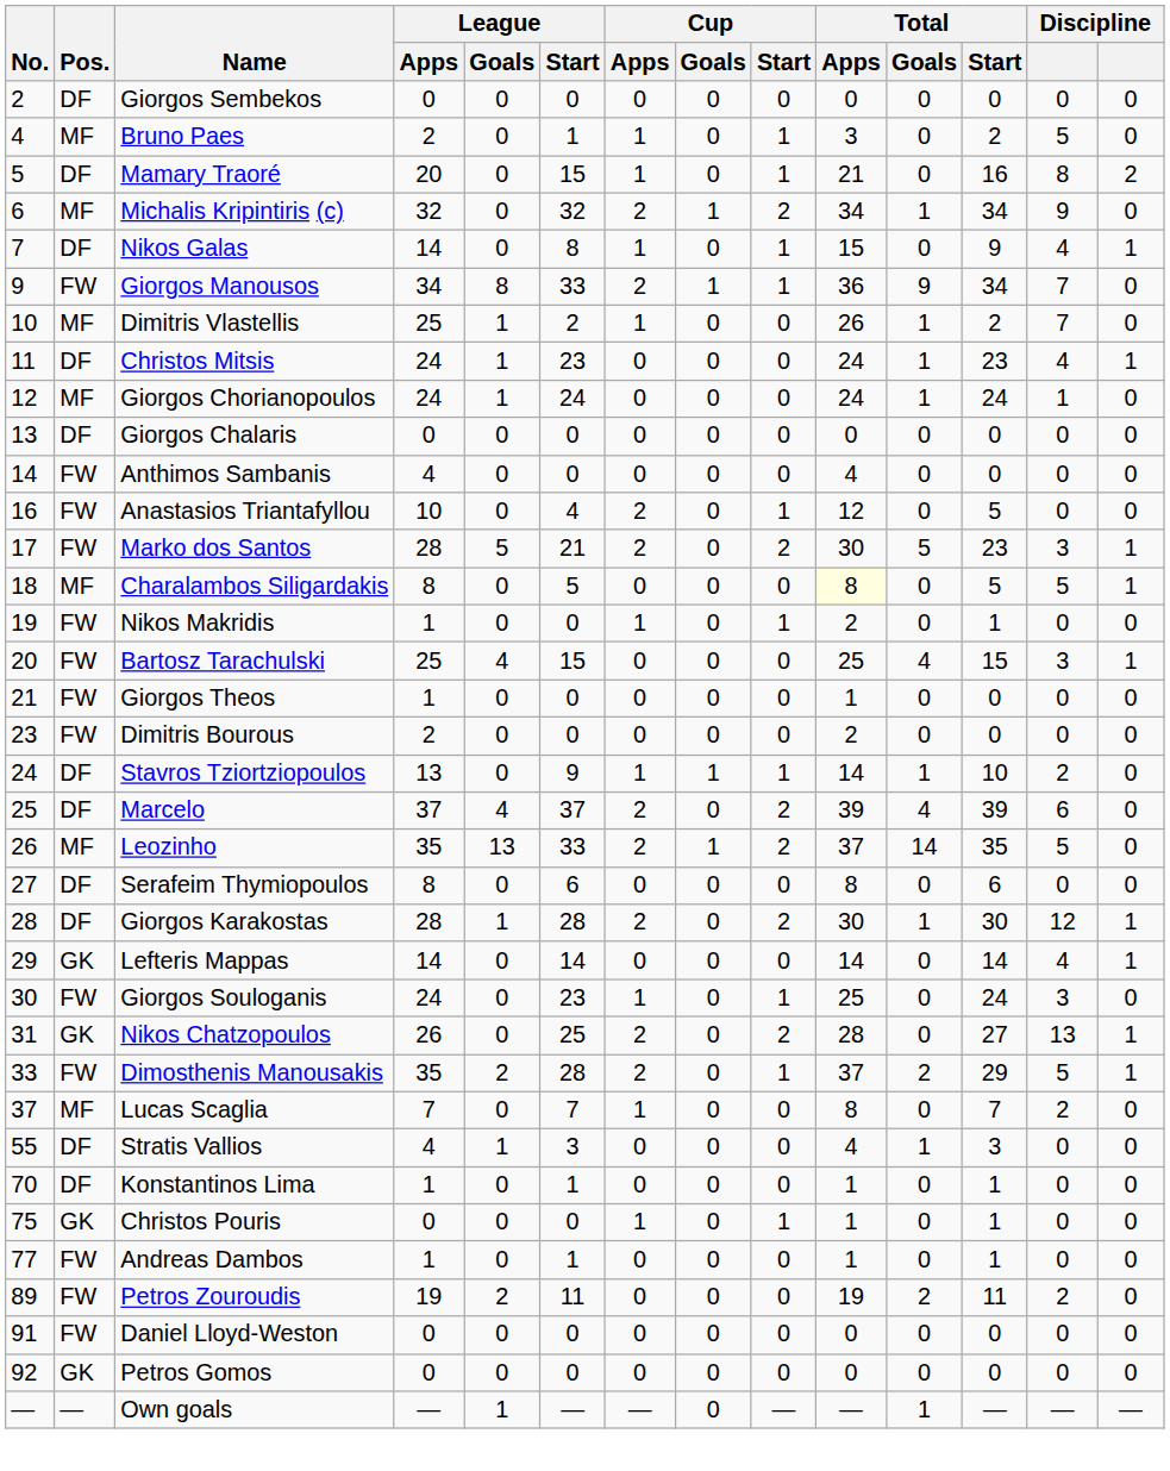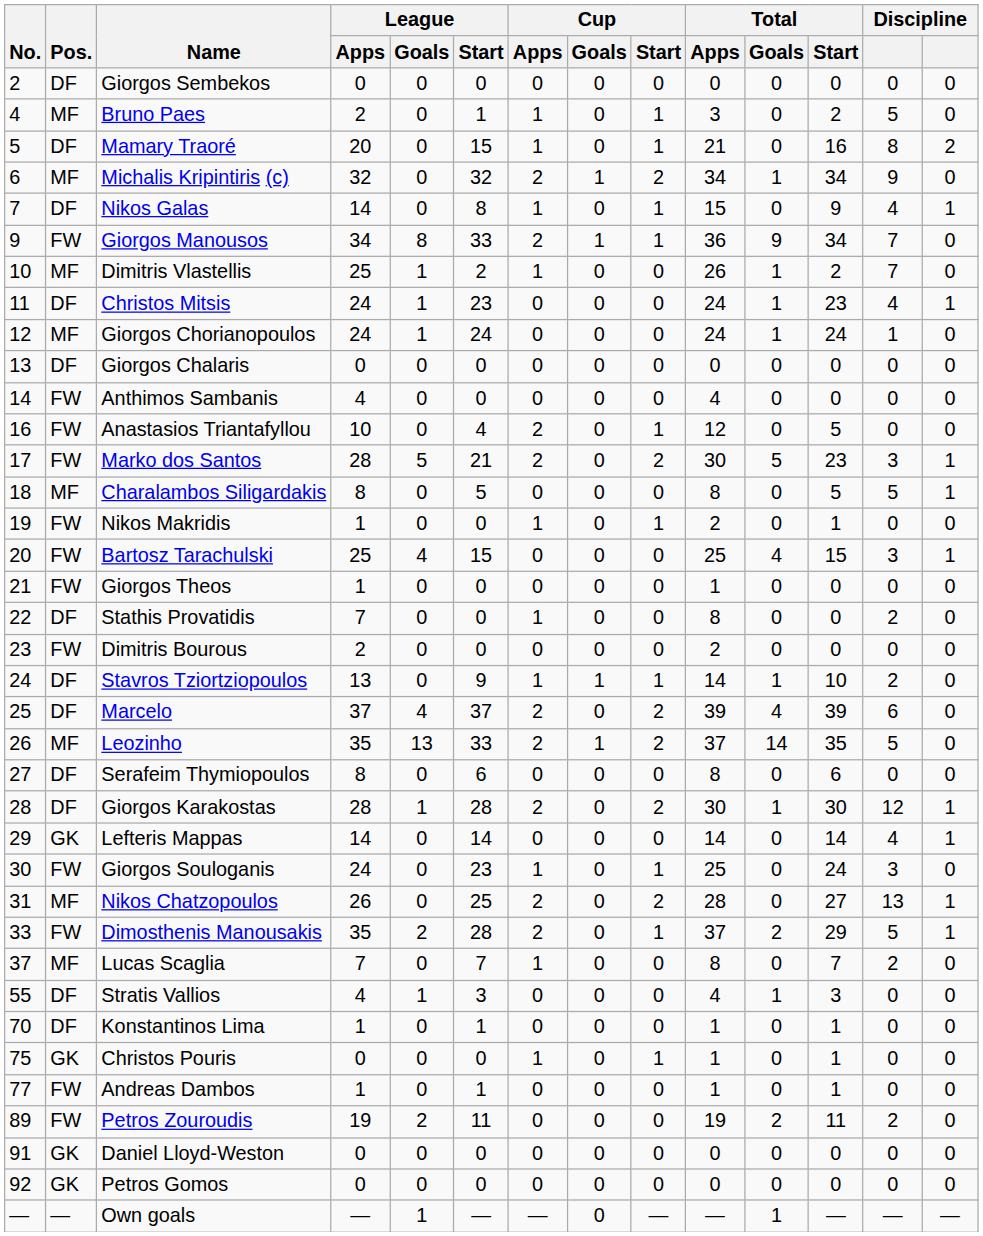 <table class="wikitable" style="text-align:center">
 <tr>
 <th rowspan="2" valign="bottom">No.</th>
 <th rowspan="2" valign="bottom">Pos.</th>
 <th rowspan="2" valign="bottom">Name</th>
 <th colspan="3" width="85">League</th>
 <th colspan="3" width="85">Cup</th>
 <th colspan="3" width="85">Total</th>
 <th colspan="2" width="85">Discipline</th>
 </tr>
 <tr>
 <th>Apps</th>
 <th>Goals</th>
 <th>Start</th>
 <th>Apps</th>
 <th>Goals</th>
 <th>Start</th>
 <th>Apps</th>
 <th>Goals</th>
 <th>Start</th>
 <th></th>
 <th></th>
 </tr>
 <tr>
 <td align=left>2</td>
 <td align=left>DF</td>
 <td align=left> Giorgos Sembekos</td>
 <td>0</td>
 <td>0</td>
 <td>0</td>
 <td>0</td>
 <td>0</td>
 <td>0</td>
 <td>0</td>
 <td>0</td>
 <td>0</td>
 <td>0</td>
 <td>0</td>
 </tr>
 <tr>
 <td align=left>4</td>
 <td align=left>MF</td>
 <td align=left> <a href='#'>Bruno Paes</a></td>
 <td>2</td>
 <td>0</td>
 <td>1</td>
 <td>1</td>
 <td>0</td>
 <td>1</td>
 <td>3</td>
 <td>0</td>
 <td>2</td>
 <td>5</td>
 <td>0</td>
 </tr>
 <tr>
 <td align=left>5</td>
 <td align=left>DF</td>
 <td align=left> <a href='#'>Mamary Traoré</a></td>
 <td>20</td>
 <td>0</td>
 <td>15</td>
 <td>1</td>
 <td>0</td>
 <td>1</td>
 <td>21</td>
 <td>0</td>
 <td>16</td>
 <td>8</td>
 <td>2</td>
 </tr>
 <tr>
 <td align=left>6</td>
 <td align=left>MF</td>
 <td align=left> <a href='#'>Michalis Kripintiris</a> <a href='#'>(c)</a></td>
 <td>32</td>
 <td>0</td>
 <td>32</td>
 <td>2</td>
 <td>1</td>
 <td>2</td>
 <td>34</td>
 <td>1</td>
 <td>34</td>
 <td>9</td>
 <td>0</td>
 </tr>
 <tr>
 <td align=left>7</td>
 <td align=left>DF</td>
 <td align=left> <a href='#'>Nikos Galas</a></td>
 <td>14</td>
 <td>0</td>
 <td>8</td>
 <td>1</td>
 <td>0</td>
 <td>1</td>
 <td>15</td>
 <td>0</td>
 <td>9</td>
 <td>4</td>
 <td>1</td>
 </tr>
 <tr>
 <td align=left>9</td>
 <td align=left>FW</td>
 <td align=left> <a href='#'>Giorgos Manousos</a></td>
 <td>34</td>
 <td>8</td>
 <td>33</td>
 <td>2</td>
 <td>1</td>
 <td>1</td>
 <td>36</td>
 <td>9</td>
 <td>34</td>
 <td>7</td>
 <td>0</td>
 </tr>
 <tr>
 <td align=left>10</td>
 <td align=left>MF</td>
 <td align=left> Dimitris Vlastellis</td>
 <td>25</td>
 <td>1</td>
 <td>2</td>
 <td>1</td>
 <td>0</td>
 <td>0</td>
 <td>26</td>
 <td>1</td>
 <td>2</td>
 <td>7</td>
 <td>0</td>
 </tr>
 <tr>
 <td align=left>11</td>
 <td align=left>DF</td>
 <td align=left> <a href='#'>Christos Mitsis</a></td>
 <td>24</td>
 <td>1</td>
 <td>23</td>
 <td>0</td>
 <td>0</td>
 <td>0</td>
 <td>24</td>
 <td>1</td>
 <td>23</td>
 <td>4</td>
 <td>1</td>
 </tr>
 <tr>
 <td align=left>12</td>
 <td align=left>MF</td>
 <td align=left> Giorgos Chorianopoulos</td>
 <td>24</td>
 <td>1</td>
 <td>24</td>
 <td>0</td>
 <td>0</td>
 <td>0</td>
 <td>24</td>
 <td>1</td>
 <td>24</td>
 <td>1</td>
 <td>0</td>
 </tr>
 <tr>
 <td align=left>13</td>
 <td align=left>DF</td>
 <td align=left> Giorgos Chalaris</td>
 <td>0</td>
 <td>0</td>
 <td>0</td>
 <td>0</td>
 <td>0</td>
 <td>0</td>
 <td>0</td>
 <td>0</td>
 <td>0</td>
 <td>0</td>
 <td>0</td>
 </tr>
 <tr>
 <td align=left>14</td>
 <td align=left>FW</td>
 <td align=left> Anthimos Sambanis</td>
 <td>4</td>
 <td>0</td>
 <td>0</td>
 <td>0</td>
 <td>0</td>
 <td>0</td>
 <td>4</td>
 <td>0</td>
 <td>0</td>
 <td>0</td>
 <td>0</td>
 </tr>
 <tr>
 <td align=left>16</td>
 <td align=left>FW</td>
 <td align=left> Anastasios Triantafyllou</td>
 <td>10</td>
 <td>0</td>
 <td>4</td>
 <td>2</td>
 <td>0</td>
 <td>1</td>
 <td>12</td>
 <td>0</td>
 <td>5</td>
 <td>0</td>
 <td>0</td>
 </tr>
 <tr>
 <td align=left>17</td>
 <td align=left>FW</td>
 <td align=left> <a href='#'>Marko dos Santos</a></td>
 <td>28</td>
 <td>5</td>
 <td>21</td>
 <td>2</td>
 <td>0</td>
 <td>2</td>
 <td>30</td>
 <td>5</td>
 <td>23</td>
 <td>3</td>
 <td>1</td>
 </tr>
 <tr>
 <td align=left>18</td>
 <td align=left>MF</td>
 <td align=left> <a href='#'>Charalambos Siligardakis</a></td>
 <td>8</td>
 <td>0</td>
 <td>5</td>
 <td>0</td>
 <td>0</td>
 <td>0</td>
-<td style="background: lightyellow;">8</td>
+<td>8</td>
 <td>0</td>
 <td>5</td>
 <td>5</td>
 <td>1</td>
 </tr>
 <tr>
 <td align=left>19</td>
 <td align=left>FW</td>
 <td align=left> Nikos Makridis</td>
 <td>1</td>
 <td>0</td>
 <td>0</td>
 <td>1</td>
 <td>0</td>
 <td>1</td>
 <td>2</td>
 <td>0</td>
 <td>1</td>
 <td>0</td>
 <td>0</td>
 </tr>
 <tr>
 <td align=left>20</td>
 <td align=left>FW</td>
 <td align=left> <a href='#'>Bartosz Tarachulski</a></td>
 <td>25</td>
 <td>4</td>
 <td>15</td>
 <td>0</td>
 <td>0</td>
 <td>0</td>
 <td>25</td>
 <td>4</td>
 <td>15</td>
 <td>3</td>
 <td>1</td>
 </tr>
 <tr>
 <td align=left>21</td>
 <td align=left>FW</td>
 <td align=left> Giorgos Theos</td>
 <td>1</td>
 <td>0</td>
 <td>0</td>
 <td>0</td>
 <td>0</td>
 <td>0</td>
 <td>1</td>
 <td>0</td>
 <td>0</td>
 <td>0</td>
+<td>0</td>
+</tr>
+<tr>
+<td align=left>22</td>
+<td align=left>DF</td>
+<td align=left> Stathis Provatidis</td>
+<td>7</td>
+<td>0</td>
+<td>0</td>
+<td>1</td>
+<td>0</td>
+<td>0</td>
+<td>8</td>
+<td>0</td>
+<td>0</td>
+<td>2</td>
 <td>0</td>
 </tr>
 <tr>
 <td align=left>23</td>
 <td align=left>FW</td>
 <td align=left> Dimitris Bourous</td>
 <td>2</td>
 <td>0</td>
 <td>0</td>
 <td>0</td>
 <td>0</td>
 <td>0</td>
 <td>2</td>
 <td>0</td>
 <td>0</td>
 <td>0</td>
 <td>0</td>
 </tr>
 <tr>
 <td align=left>24</td>
 <td align=left>DF</td>
 <td align=left> <a href='#'>Stavros Tziortziopoulos</a></td>
 <td>13</td>
 <td>0</td>
 <td>9</td>
 <td>1</td>
 <td>1</td>
 <td>1</td>
 <td>14</td>
 <td>1</td>
 <td>10</td>
 <td>2</td>
 <td>0</td>
 </tr>
 <tr>
 <td align=left>25</td>
 <td align=left>DF</td>
 <td align=left> <a href='#'>Marcelo</a></td>
 <td>37</td>
 <td>4</td>
 <td>37</td>
 <td>2</td>
 <td>0</td>
 <td>2</td>
 <td>39</td>
 <td>4</td>
 <td>39</td>
 <td>6</td>
 <td>0</td>
 </tr>
 <tr>
 <td align=left>26</td>
 <td align=left>MF</td>
 <td align=left> <a href='#'>Leozinho</a></td>
 <td>35</td>
 <td>13</td>
 <td>33</td>
 <td>2</td>
 <td>1</td>
 <td>2</td>
 <td>37</td>
 <td>14</td>
 <td>35</td>
 <td>5</td>
 <td>0</td>
 </tr>
 <tr>
 <td align=left>27</td>
 <td align=left>DF</td>
 <td align=left> Serafeim Thymiopoulos</td>
 <td>8</td>
 <td>0</td>
 <td>6</td>
 <td>0</td>
 <td>0</td>
 <td>0</td>
 <td>8</td>
 <td>0</td>
 <td>6</td>
 <td>0</td>
 <td>0</td>
 </tr>
 <tr>
 <td align=left>28</td>
 <td align=left>DF</td>
 <td align=left> Giorgos Karakostas</td>
 <td>28</td>
 <td>1</td>
 <td>28</td>
 <td>2</td>
 <td>0</td>
 <td>2</td>
 <td>30</td>
 <td>1</td>
 <td>30</td>
 <td>12</td>
 <td>1</td>
 </tr>
 <tr>
 <td align=left>29</td>
 <td align=left>GK</td>
 <td align=left> Lefteris Mappas</td>
 <td>14</td>
 <td>0</td>
 <td>14</td>
 <td>0</td>
 <td>0</td>
 <td>0</td>
 <td>14</td>
 <td>0</td>
 <td>14</td>
 <td>4</td>
 <td>1</td>
 </tr>
 <tr>
 <td align=left>30</td>
 <td align=left>FW</td>
 <td align=left> Giorgos Souloganis</td>
 <td>24</td>
 <td>0</td>
 <td>23</td>
 <td>1</td>
 <td>0</td>
 <td>1</td>
 <td>25</td>
 <td>0</td>
 <td>24</td>
 <td>3</td>
 <td>0</td>
 </tr>
 <tr>
 <td align=left>31</td>
-<td align=left>GK</td>
+<td align=left>MF</td>
 <td align=left> <a href='#'>Nikos Chatzopoulos</a></td>
 <td>26</td>
 <td>0</td>
 <td>25</td>
 <td>2</td>
 <td>0</td>
 <td>2</td>
 <td>28</td>
 <td>0</td>
 <td>27</td>
 <td>13</td>
 <td>1</td>
 </tr>
 <tr>
 <td align=left>33</td>
 <td align=left>FW</td>
 <td align=left> <a href='#'>Dimosthenis Manousakis</a></td>
 <td>35</td>
 <td>2</td>
 <td>28</td>
 <td>2</td>
 <td>0</td>
 <td>1</td>
 <td>37</td>
 <td>2</td>
 <td>29</td>
 <td>5</td>
 <td>1</td>
 </tr>
 <tr>
 <td align=left>37</td>
 <td align=left>MF</td>
 <td align=left> Lucas Scaglia</td>
 <td>7</td>
 <td>0</td>
 <td>7</td>
 <td>1</td>
 <td>0</td>
 <td>0</td>
 <td>8</td>
 <td>0</td>
 <td>7</td>
 <td>2</td>
 <td>0</td>
 </tr>
 <tr>
 <td align=left>55</td>
 <td align=left>DF</td>
 <td align=left> Stratis Vallios</td>
 <td>4</td>
 <td>1</td>
 <td>3</td>
 <td>0</td>
 <td>0</td>
 <td>0</td>
 <td>4</td>
 <td>1</td>
 <td>3</td>
 <td>0</td>
 <td>0</td>
 </tr>
 <tr>
 <td align=left>70</td>
 <td align=left>DF</td>
 <td align=left> Konstantinos Lima</td>
 <td>1</td>
 <td>0</td>
 <td>1</td>
 <td>0</td>
 <td>0</td>
 <td>0</td>
 <td>1</td>
 <td>0</td>
 <td>1</td>
 <td>0</td>
 <td>0</td>
 </tr>
 <tr>
 <td align=left>75</td>
 <td align=left>GK</td>
 <td align=left> Christos Pouris</td>
 <td>0</td>
 <td>0</td>
 <td>0</td>
 <td>1</td>
 <td>0</td>
 <td>1</td>
 <td>1</td>
 <td>0</td>
 <td>1</td>
 <td>0</td>
 <td>0</td>
 </tr>
 <tr>
 <td align=left>77</td>
 <td align=left>FW</td>
 <td align=left> Andreas Dambos</td>
 <td>1</td>
 <td>0</td>
 <td>1</td>
 <td>0</td>
 <td>0</td>
 <td>0</td>
 <td>1</td>
 <td>0</td>
 <td>1</td>
 <td>0</td>
 <td>0</td>
 </tr>
 <tr>
 <td align=left>89</td>
 <td align=left>FW</td>
 <td align=left> <a href='#'>Petros Zouroudis</a></td>
 <td>19</td>
 <td>2</td>
 <td>11</td>
 <td>0</td>
 <td>0</td>
 <td>0</td>
 <td>19</td>
 <td>2</td>
 <td>11</td>
 <td>2</td>
 <td>0</td>
 </tr>
 <tr>
 <td align=left>91</td>
-<td align=left>FW</td>
+<td align=left>GK</td>
 <td align=left> Daniel Lloyd-Weston</td>
 <td>0</td>
 <td>0</td>
 <td>0</td>
 <td>0</td>
 <td>0</td>
 <td>0</td>
 <td>0</td>
 <td>0</td>
 <td>0</td>
 <td>0</td>
 <td>0</td>
 </tr>
 <tr>
 <td align=left>92</td>
 <td align=left>GK</td>
 <td align=left> Petros Gomos</td>
 <td>0</td>
 <td>0</td>
 <td>0</td>
 <td>0</td>
 <td>0</td>
 <td>0</td>
 <td>0</td>
 <td>0</td>
 <td>0</td>
 <td>0</td>
 <td>0</td>
 </tr>
 <tr>
 <td align=left>—</td>
 <td align=left>—</td>
 <td align=left>Own goals</td>
 <td>—</td>
 <td>1</td>
 <td>—</td>
 <td>—</td>
 <td>0</td>
 <td>—</td>
 <td>—</td>
 <td>1</td>
 <td>—</td>
 <td>—</td>
 <td>—</td>
 </tr>
 </table>
